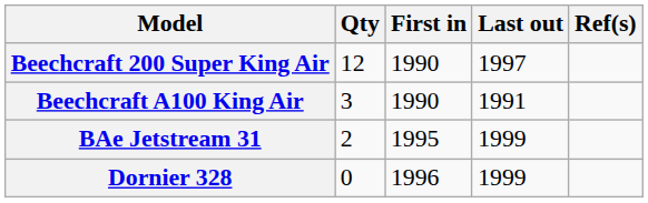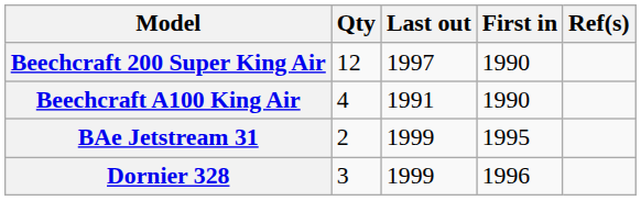 <table class="wikitable plainrowheaders sortable">
 <tr>
 <th scope=col>Model</th>
 <th scope=col>Qty</th>
+<th scope=col>Last out</th>
 <th scope=col>First in</th>
-<th scope=col>Last out</th>
 <th scope=col class=unsortable>Ref(s)</th>
 </tr>
 <tr>
 <th scope=row><a href='#'>Beechcraft 200 Super King Air</a></th>
 <td>12</td>
+<td>1997</td>
 <td>1990</td>
-<td>1997</td>
 <td align=center></td>
 </tr>
 <tr>
 <th scope=row><a href='#'>Beechcraft A100 King Air</a></th>
-<td>3</td>
+<td>4</td>
+<td>1991</td>
 <td>1990</td>
-<td>1991</td>
 <td align=center></td>
 </tr>
 <tr>
 <th scope=row><a href='#'>BAe Jetstream 31</a></th>
 <td>2</td>
+<td>1999</td>
 <td>1995</td>
-<td>1999</td>
 <td align=center></td>
 </tr>
 <tr>
 <th scope=row><a href='#'>Dornier 328</a></th>
-<td>0</td>
+<td>3</td>
+<td>1999</td>
 <td>1996</td>
-<td>1999</td>
 <td align=center></td>
 </tr>
 </table>
